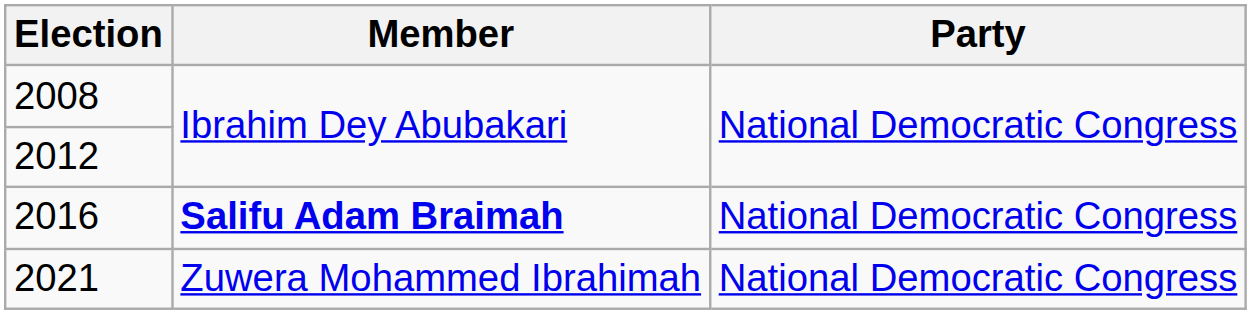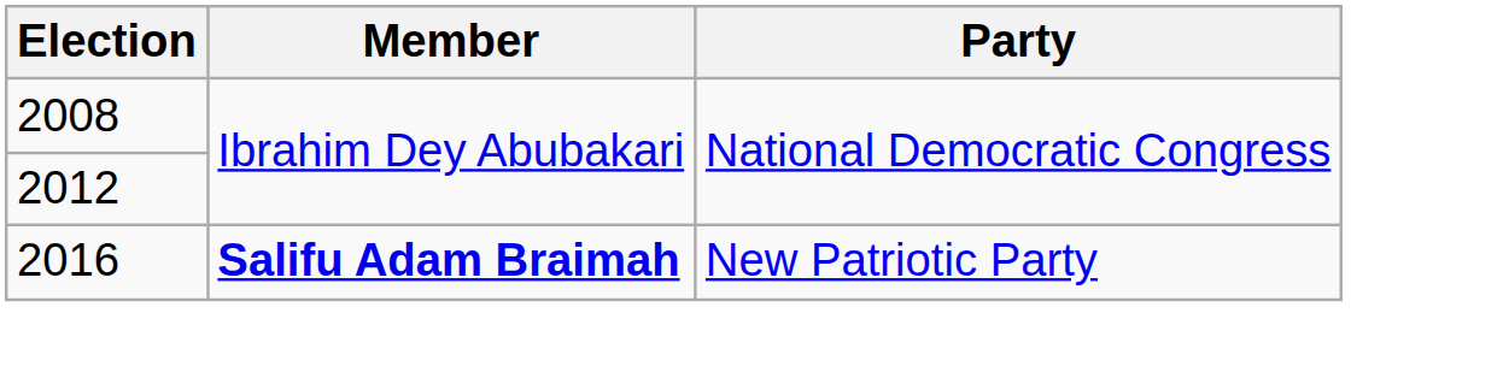 <table class="wikitable">
 <tr>
 <th>Election</th>
 <th>Member</th>
 <th>Party</th>
 </tr>
 <tr>
 <td>2008</td>
 <td rowspan="2"><a href='#'>Ibrahim Dey Abubakari</a></td>
 <td rowspan="2"><a href='#'>National Democratic Congress</a></td>
 </tr>
 <tr>
 <td>2012</td>
 </tr>
 <tr>
 <td>2016</td>
 <td><strong><a href='#'>Salifu Adam Braimah</a></strong></td>
-<td><a href='#'>National Democratic Congress</a></td>
-</tr>
-<tr>
-<td>2021</td>
-<td><a href='#'>Zuwera Mohammed Ibrahimah</a></td>
-<td><a href='#'>National Democratic Congress</a></td>
+<td><a href='#'>New Patriotic Party</a></td>
 </tr>
 </table>
